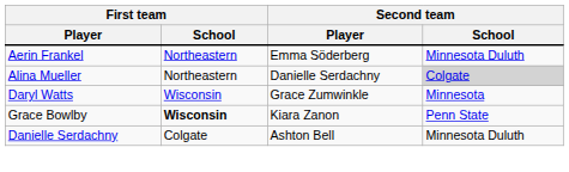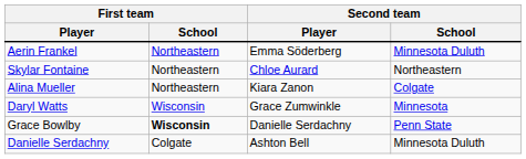 <table class="wikitable" style="width:80%;">
 <tr>
 <th colspan=2>First team</th>
 <th colspan=2>Second team</th>
 </tr>
 <tr>
 <th>Player</th>
 <th>School</th>
 <th>Player</th>
 <th>School</th>
 </tr>
 <tr>
 </tr>
 <tr style = "border-top:2px solid black;">
 <td><a href='#'>Aerin Frankel</a></td>
 <td><a href='#'>Northeastern</a></td>
 <td>Emma Söderberg</td>
 <td><a href='#'>Minnesota Duluth</a></td>
 </tr>
 <tr>
+<td><a href='#'>Skylar Fontaine</a></td>
+<td>Northeastern</td>
+<td><a href='#'>Chloe Aurard</a></td>
+<td>Northeastern</td>
+</tr>
+<tr>
 <td><a href='#'>Alina Mueller</a></td>
 <td>Northeastern</td>
-<td>Danielle Serdachny</td>
-<td style="background: lightgrey;"><a href='#'>Colgate</a></td>
+<td>Kiara Zanon</td>
+<td><a href='#'>Colgate</a></td>
 </tr>
 <tr>
 <td><a href='#'>Daryl Watts</a></td>
 <td><a href='#'>Wisconsin</a></td>
 <td>Grace Zumwinkle</td>
 <td><a href='#'>Minnesota</a></td>
 </tr>
 <tr>
 <td>Grace Bowlby</td>
 <td><strong>Wisconsin</strong></td>
-<td>Kiara Zanon</td>
+<td>Danielle Serdachny</td>
 <td><a href='#'>Penn State</a></td>
 </tr>
 <tr>
 <td><a href='#'>Danielle Serdachny</a></td>
 <td>Colgate</td>
 <td>Ashton Bell</td>
 <td>Minnesota Duluth</td>
 </tr>
 </table>
